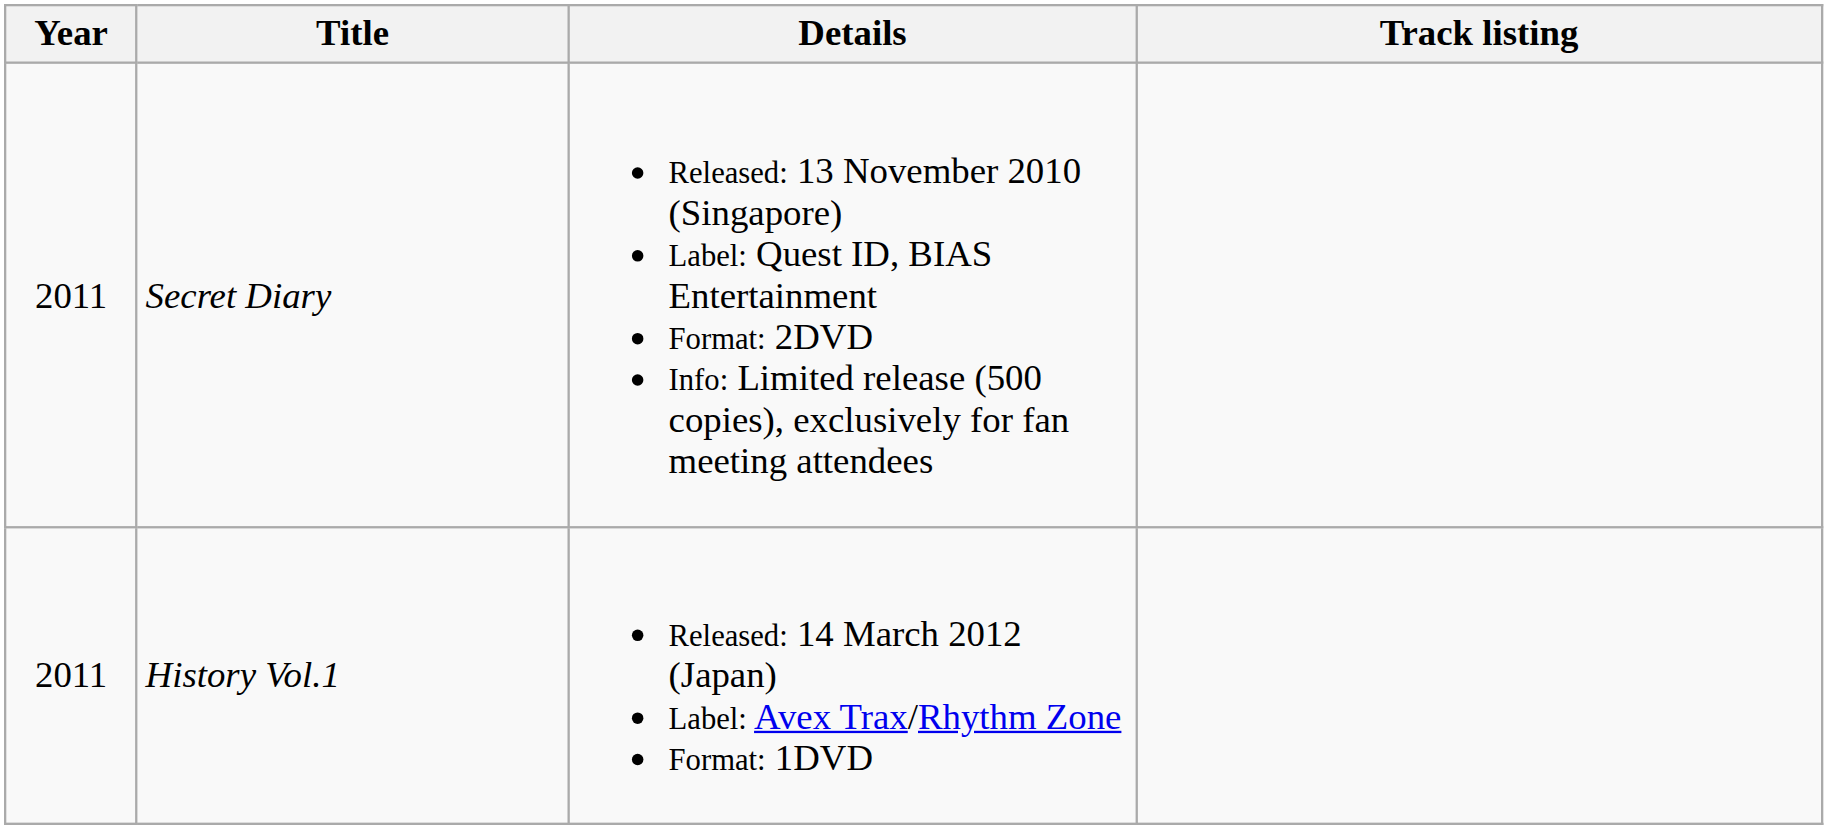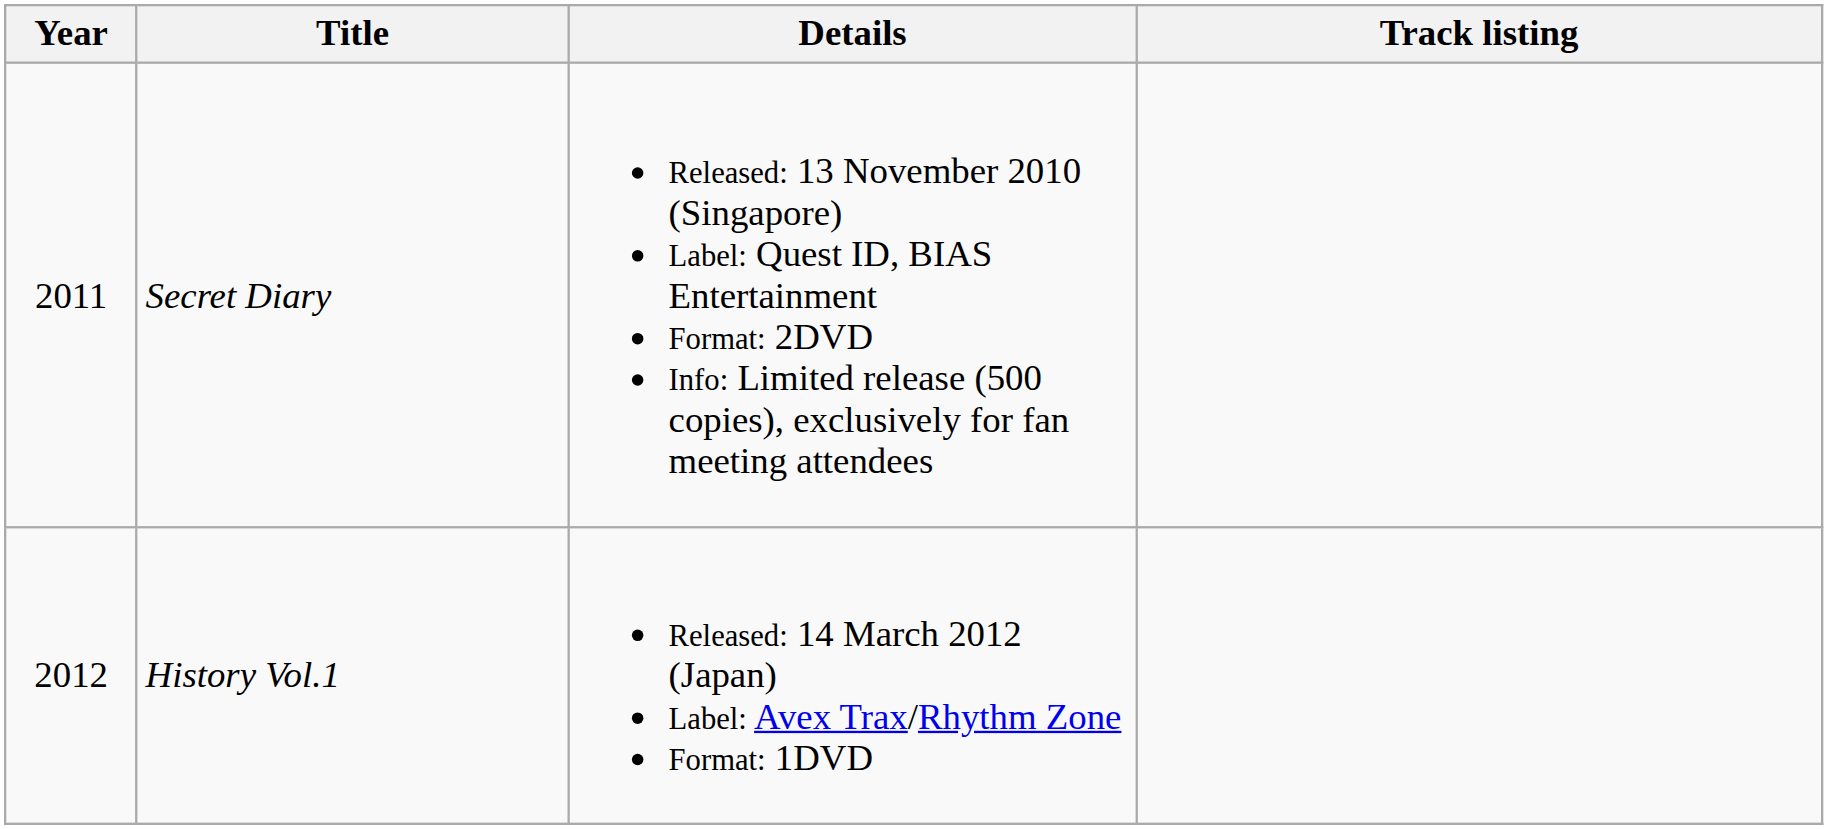 <table class="wikitable">
 <tr>
 <th width="50px">Year</th>
 <th width="180px">Title</th>
 <th width="240px">Details</th>
 <th width="290px">Track listing</th>
 </tr>
 <tr>
 <td style="text-align:center">2011</td>
 <td><em>Secret Diary</em></td>
 <td><br><ul><li><small>Released:</small> 13 November 2010 (Singapore)</li><li><small>Label:</small> Quest ID, BIAS Entertainment</li><li><small>Format:</small> 2DVD</li><li><small>Info:</small> Limited release (500 copies), exclusively for fan meeting attendees</li></ul></td>
 <td style="font-size: 85%;"></td>
 </tr>
 <tr>
-<td style="text-align:center">2011</td>
+<td style="text-align:center">2012</td>
 <td><em>History Vol.1</em></td>
 <td><br><ul><li><small>Released:</small> 14 March 2012 (Japan)</li><li><small>Label:</small> <a href='#'>Avex Trax</a>/<a href='#'>Rhythm Zone</a></li><li><small>Format:</small> 1DVD</li></ul></td>
 <td style="font-size: 85%;"></td>
 </tr>
 <tr>
 </tr>
 </table>
